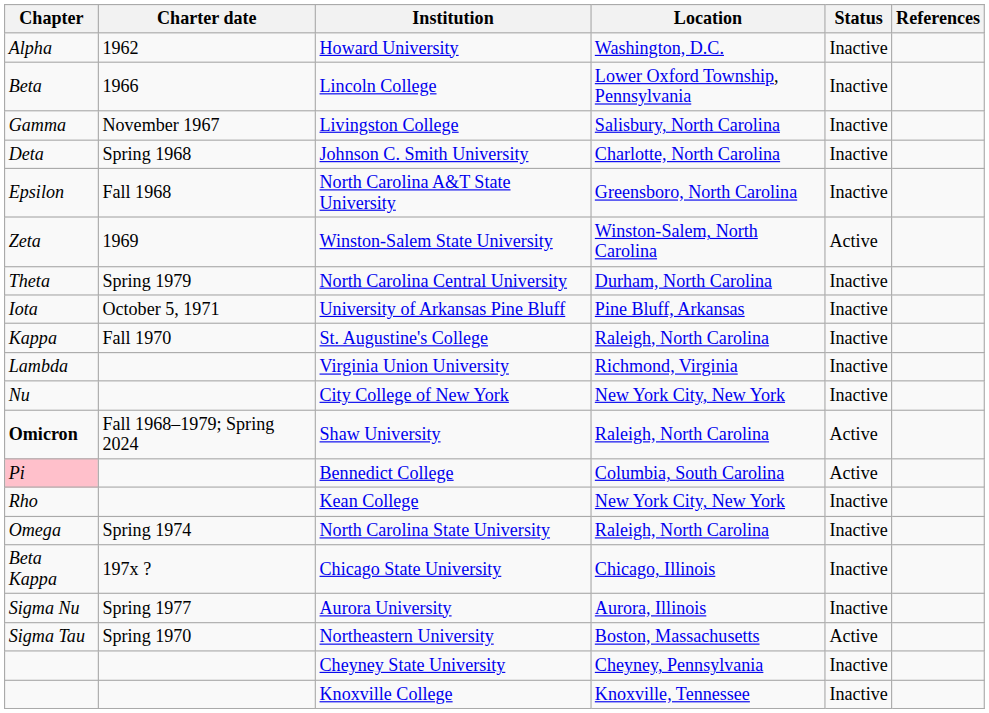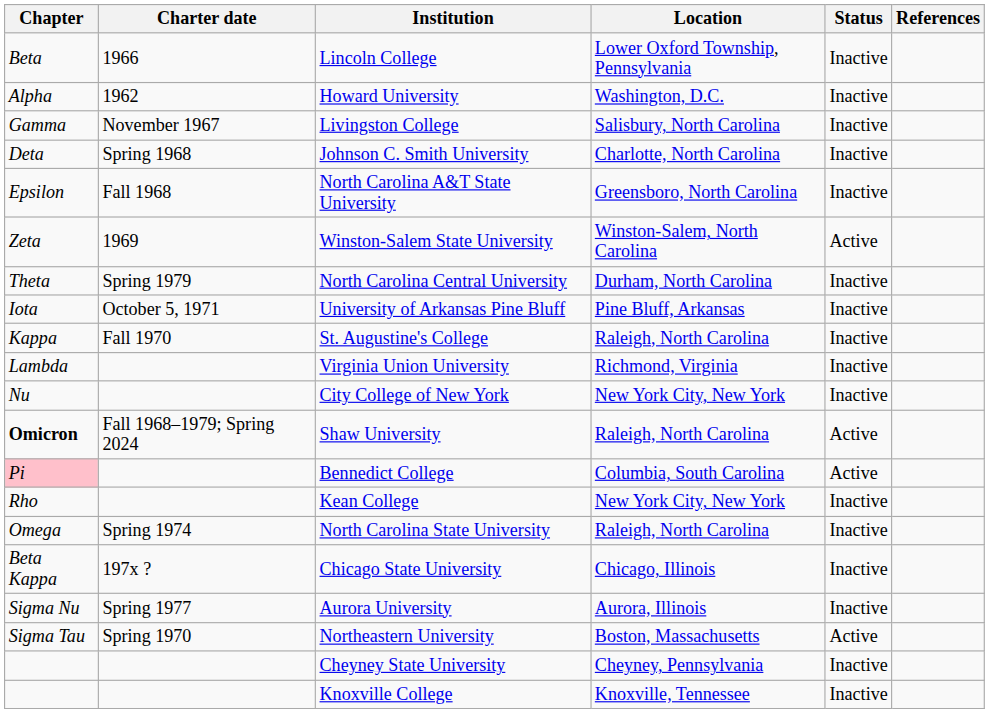 <table class="wikitable sortable">
 <tr>
 <th>Chapter</th>
 <th>Charter date</th>
 <th>Institution</th>
 <th>Location</th>
 <th>Status</th>
 <th>References</th>
 </tr>
 <tr>
+<td><em>Beta</em></td>
+<td>1966</td>
+<td><a href='#'>Lincoln College</a></td>
+<td><a href='#'>Lower Oxford Township</a>,<br><a href='#'>Pennsylvania</a></td>
+<td>Inactive</td>
+<td></td>
+</tr>
+<tr>
 <td><em>Alpha</em></td>
 <td>1962</td>
 <td><a href='#'>Howard University</a></td>
 <td><a href='#'>Washington, D.C.</a></td>
-<td>Inactive</td>
-<td></td>
-</tr>
-<tr>
-<td><em>Beta</em></td>
-<td>1966</td>
-<td><a href='#'>Lincoln College</a></td>
-<td><a href='#'>Lower Oxford Township</a>,<br><a href='#'>Pennsylvania</a></td>
 <td>Inactive</td>
 <td></td>
 </tr>
 <tr>
 <td><em>Gamma</em></td>
 <td>November 1967</td>
 <td><a href='#'>Livingston College</a></td>
 <td><a href='#'>Salisbury, North Carolina</a></td>
 <td>Inactive</td>
 <td></td>
 </tr>
 <tr>
 <td><em>Deta</em></td>
 <td>Spring 1968</td>
 <td><a href='#'>Johnson C. Smith University</a></td>
 <td><a href='#'>Charlotte, North Carolina</a></td>
 <td>Inactive</td>
 <td></td>
 </tr>
 <tr>
 <td><em>Epsilon</em></td>
 <td>Fall 1968</td>
 <td><a href='#'>North Carolina A&T State University</a></td>
 <td><a href='#'>Greensboro, North Carolina</a></td>
 <td>Inactive</td>
 <td></td>
 </tr>
 <tr>
 <td><em>Zeta</em></td>
 <td>1969</td>
 <td><a href='#'>Winston-Salem State University</a></td>
 <td><a href='#'>Winston-Salem, North Carolina</a></td>
 <td>Active</td>
 <td></td>
 </tr>
 <tr>
 <td><em>Theta</em></td>
 <td>Spring 1979</td>
 <td><a href='#'>North Carolina Central University</a></td>
 <td><a href='#'>Durham, North Carolina</a></td>
 <td>Inactive</td>
 <td></td>
 </tr>
 <tr>
 <td><em>Iota</em></td>
 <td>October 5, 1971</td>
 <td><a href='#'>University of Arkansas Pine Bluff</a></td>
 <td><a href='#'>Pine Bluff, Arkansas</a></td>
 <td>Inactive</td>
 <td></td>
 </tr>
 <tr>
 <td><em>Kappa</em></td>
 <td>Fall 1970</td>
 <td><a href='#'>St. Augustine's College</a></td>
 <td><a href='#'>Raleigh, North Carolina</a></td>
 <td>Inactive</td>
 <td></td>
 </tr>
 <tr>
 <td><em>Lambda</em></td>
 <td></td>
 <td><a href='#'>Virginia Union University</a></td>
 <td><a href='#'>Richmond, Virginia</a></td>
 <td>Inactive</td>
 <td></td>
 </tr>
 <tr>
 <td><em>Nu</em></td>
 <td></td>
 <td><a href='#'>City College of New York</a></td>
 <td><a href='#'>New York City, New York</a></td>
 <td>Inactive</td>
 <td></td>
 </tr>
 <tr>
 <td><strong>Omicron</strong></td>
 <td>Fall 1968–1979; Spring 2024</td>
 <td><a href='#'>Shaw University</a></td>
 <td><a href='#'>Raleigh, North Carolina</a></td>
 <td>Active</td>
 <td></td>
 </tr>
 <tr>
 <td style="background: pink;"><em>Pi</em></td>
 <td></td>
 <td><a href='#'>Bennedict College</a></td>
 <td><a href='#'>Columbia, South Carolina</a></td>
 <td>Active</td>
 <td></td>
 </tr>
 <tr>
 <td><em>Rho</em></td>
 <td></td>
 <td><a href='#'>Kean College</a></td>
 <td><a href='#'>New York City, New York</a></td>
 <td>Inactive</td>
 <td></td>
 </tr>
 <tr>
 <td><em>Omega</em></td>
 <td>Spring 1974</td>
 <td><a href='#'>North Carolina State University</a></td>
 <td><a href='#'>Raleigh, North Carolina</a></td>
 <td>Inactive</td>
 <td></td>
 </tr>
 <tr>
 <td><em>Beta Kappa</em></td>
 <td>197x ?</td>
 <td><a href='#'>Chicago State University</a></td>
 <td><a href='#'>Chicago, Illinois</a></td>
 <td>Inactive</td>
 <td></td>
 </tr>
 <tr>
 <td><em>Sigma Nu</em></td>
 <td>Spring 1977</td>
 <td><a href='#'>Aurora University</a></td>
 <td><a href='#'>Aurora, Illinois</a></td>
 <td>Inactive</td>
 <td></td>
 </tr>
 <tr>
 <td><em>Sigma Tau</em></td>
 <td>Spring 1970</td>
 <td><a href='#'>Northeastern University</a></td>
 <td><a href='#'>Boston, Massachusetts</a></td>
 <td>Active</td>
 <td></td>
 </tr>
 <tr>
 <td></td>
 <td></td>
 <td><a href='#'>Cheyney State University</a></td>
 <td><a href='#'>Cheyney, Pennsylvania</a></td>
 <td>Inactive</td>
 <td></td>
 </tr>
 <tr>
 <td></td>
 <td></td>
 <td><a href='#'>Knoxville College</a></td>
 <td><a href='#'>Knoxville, Tennessee</a></td>
 <td>Inactive</td>
 <td></td>
 </tr>
 </table>
